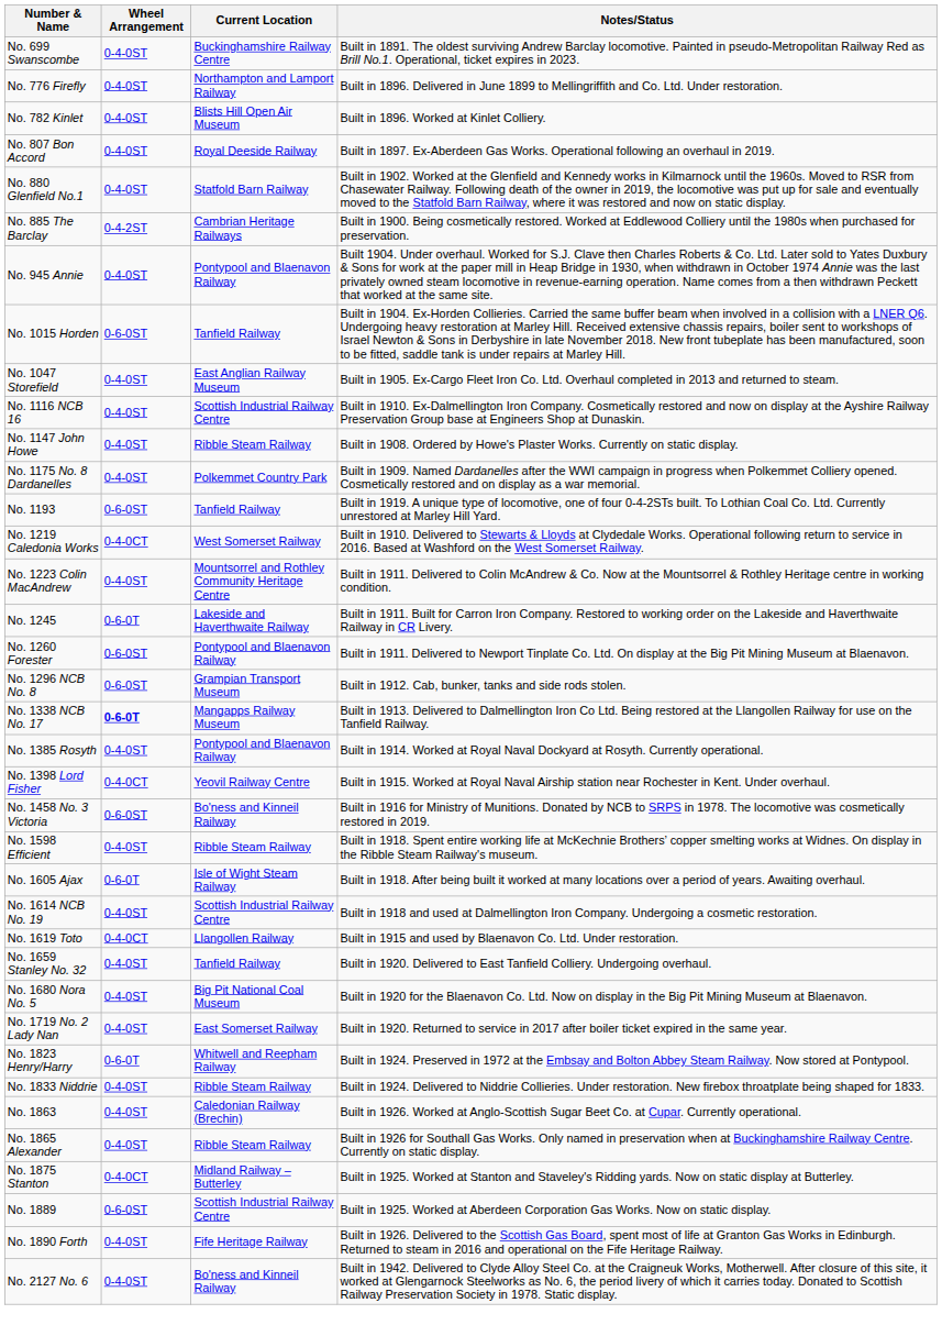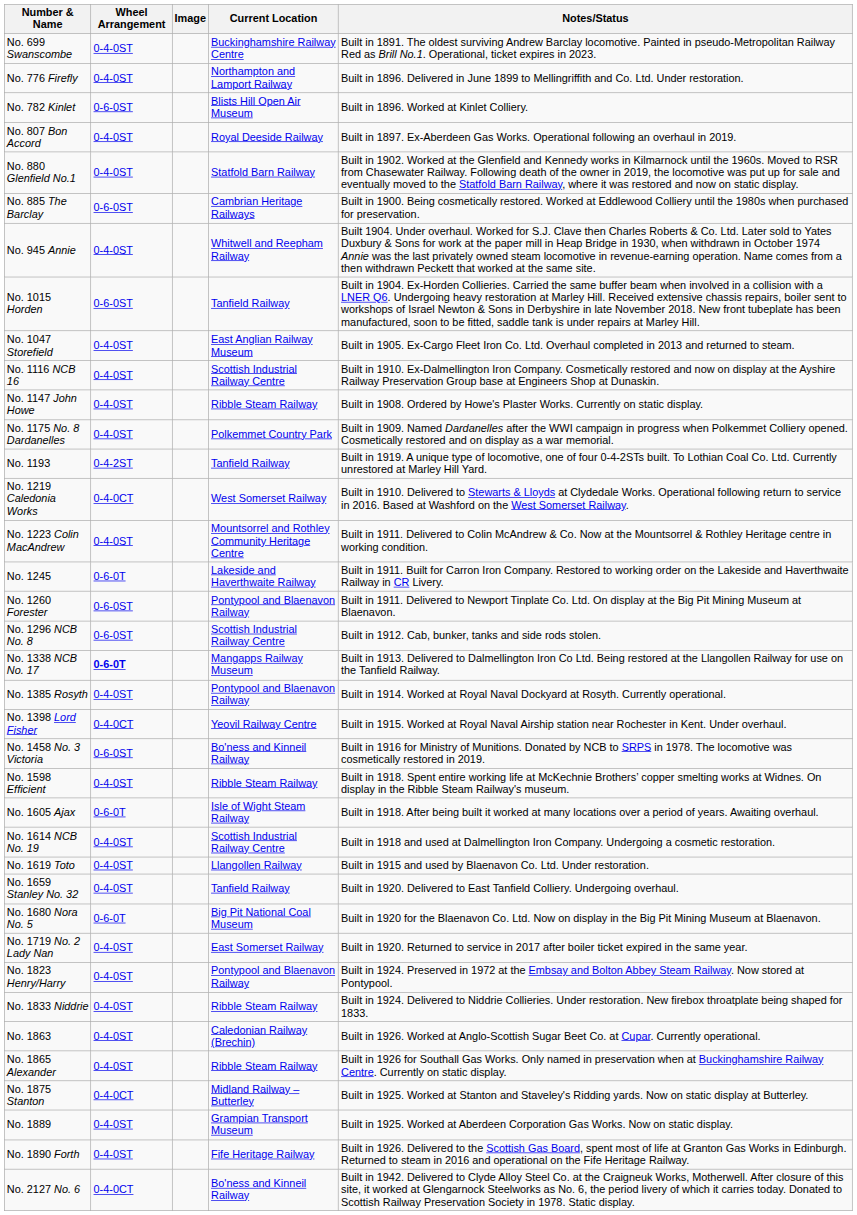 <table class="wikitable sortable">
 <tr>
 <th>Number & Name</th>
 <th>Wheel Arrangement</th>
+<th class="unsortable">Image</th>
 <th>Current Location</th>
 <th>Notes/Status</th>
 </tr>
 <tr>
 <td>No. 699 <em>Swanscombe</em></td>
 <td><a href='#'>0-4-0</a><a href='#'>ST</a></td>
+<td></td>
 <td><a href='#'>Buckinghamshire Railway Centre</a></td>
 <td>Built in 1891. The oldest surviving Andrew Barclay locomotive. Painted in pseudo-Metropolitan Railway Red as <em>Brill No.1</em>. Operational, ticket expires in 2023.</td>
 </tr>
 <tr>
 <td>No. 776 <em>Firefly</em></td>
 <td><a href='#'>0-4-0</a><a href='#'>ST</a></td>
+<td></td>
 <td><a href='#'>Northampton and Lamport Railway</a></td>
 <td>Built in 1896. Delivered in June 1899 to Mellingriffith and Co. Ltd. Under restoration.</td>
 </tr>
 <tr>
 <td>No. 782 <em>Kinlet</em></td>
-<td><a href='#'>0-4-0</a><a href='#'>ST</a></td>
+<td><a href='#'>0-6-0</a><a href='#'>ST</a></td>
+<td></td>
 <td><a href='#'>Blists Hill Open Air Museum</a></td>
 <td>Built in 1896. Worked at Kinlet Colliery.</td>
 </tr>
 <tr>
 <td>No. 807 <em>Bon Accord</em></td>
 <td><a href='#'>0-4-0</a><a href='#'>ST</a></td>
+<td></td>
 <td><a href='#'>Royal Deeside Railway</a></td>
 <td>Built in 1897. Ex-Aberdeen Gas Works. Operational following an overhaul in 2019.</td>
 </tr>
 <tr>
 <td>No. 880 <em>Glenfield No.1</em></td>
 <td><a href='#'>0-4-0</a><a href='#'>ST</a></td>
+<td></td>
 <td><a href='#'>Statfold Barn Railway</a></td>
 <td>Built in 1902. Worked at the Glenfield and Kennedy works in Kilmarnock until the 1960s. Moved to RSR from Chasewater Railway. Following death of the owner in 2019, the locomotive was put up for sale and eventually moved to the <a href='#'>Statfold Barn Railway</a>, where it was restored and now on static display.</td>
 </tr>
 <tr>
 <td>No. 885 <em>The Barclay</em></td>
-<td><a href='#'>0-4-2ST</a></td>
+<td><a href='#'>0-6-0</a><a href='#'>ST</a></td>
+<td></td>
 <td><a href='#'>Cambrian Heritage Railways</a></td>
 <td>Built in 1900. Being cosmetically restored. Worked at Eddlewood Colliery until the 1980s when purchased for preservation.</td>
 </tr>
 <tr>
 <td>No. 945 <em>Annie</em></td>
 <td><a href='#'>0-4-0</a><a href='#'>ST</a></td>
-<td><a href='#'>Pontypool and Blaenavon Railway</a></td>
+<td></td>
+<td><a href='#'>Whitwell and Reepham Railway</a></td>
 <td>Built 1904. Under overhaul. Worked for S.J. Clave then Charles Roberts & Co. Ltd. Later sold to Yates Duxbury & Sons for work at the paper mill in Heap Bridge in 1930, when withdrawn in October 1974 <em>Annie</em> was the last privately owned steam locomotive in revenue-earning operation. Name comes from a then withdrawn Peckett that worked at the same site.</td>
 </tr>
 <tr>
 <td>No. 1015 <em>Horden</em></td>
 <td><a href='#'>0-6-0</a><a href='#'>ST</a></td>
+<td></td>
 <td><a href='#'>Tanfield Railway</a></td>
 <td>Built in 1904. Ex-Horden Collieries. Carried the same buffer beam when involved in a collision with a <a href='#'>LNER Q6</a>. Undergoing heavy restoration at Marley Hill. Received extensive chassis repairs, boiler sent to workshops of Israel Newton & Sons in Derbyshire in late November 2018. New front tubeplate has been manufactured, soon to be fitted, saddle tank is under repairs at Marley Hill.</td>
 </tr>
 <tr>
 <td>No. 1047 <em>Storefield</em></td>
 <td><a href='#'>0-4-0</a><a href='#'>ST</a></td>
+<td></td>
 <td><a href='#'>East Anglian Railway Museum</a></td>
 <td>Built in 1905. Ex-Cargo Fleet Iron Co. Ltd. Overhaul completed in 2013 and returned to steam.</td>
 </tr>
 <tr>
 <td>No. 1116 <em>NCB 16</em></td>
 <td><a href='#'>0-4-0</a><a href='#'>ST</a></td>
+<td></td>
 <td><a href='#'>Scottish Industrial Railway Centre</a></td>
 <td>Built in 1910. Ex-Dalmellington Iron Company. Cosmetically restored and now on display at the Ayshire Railway Preservation Group base at Engineers Shop at Dunaskin.</td>
 </tr>
 <tr>
 <td>No. 1147 <em>John Howe</em></td>
 <td><a href='#'>0-4-0</a><a href='#'>ST</a></td>
+<td></td>
 <td><a href='#'>Ribble Steam Railway</a></td>
 <td>Built in 1908. Ordered by Howe's Plaster Works. Currently on static display.</td>
 </tr>
 <tr>
 <td>No. 1175 <em>No. 8 Dardanelles</em></td>
 <td><a href='#'>0-4-0</a><a href='#'>ST</a></td>
+<td></td>
 <td><a href='#'>Polkemmet Country Park</a></td>
 <td>Built in 1909. Named <em>Dardanelles</em> after the WWI campaign in progress when Polkemmet Colliery opened. Cosmetically restored and on display as a war memorial.</td>
 </tr>
 <tr>
 <td>No. 1193</td>
-<td><a href='#'>0-6-0</a><a href='#'>ST</a></td>
+<td><a href='#'>0-4-2ST</a></td>
+<td></td>
 <td><a href='#'>Tanfield Railway</a></td>
 <td>Built in 1919. A unique type of locomotive, one of four 0-4-2STs built. To Lothian Coal Co. Ltd. Currently unrestored at Marley Hill Yard.</td>
 </tr>
 <tr>
 <td>No. 1219 <em>Caledonia Works</em></td>
 <td><a href='#'>0-4-0</a><a href='#'>CT</a></td>
+<td></td>
 <td><a href='#'>West Somerset Railway</a></td>
 <td>Built in 1910. Delivered to <a href='#'>Stewarts & Lloyds</a> at Clydedale Works. Operational following return to service in 2016. Based at Washford on the <a href='#'>West Somerset Railway</a>.</td>
 </tr>
 <tr>
 <td>No. 1223 <em>Colin MacAndrew</em></td>
 <td><a href='#'>0-4-0</a><a href='#'>ST</a></td>
+<td></td>
 <td><a href='#'>Mountsorrel and Rothley Community Heritage Centre</a></td>
 <td>Built in 1911. Delivered to Colin McAndrew & Co. Now at the Mountsorrel & Rothley Heritage centre in working condition.</td>
 </tr>
 <tr>
 <td>No. 1245</td>
 <td><a href='#'>0-6-0T</a></td>
+<td></td>
 <td><a href='#'>Lakeside and Haverthwaite Railway</a></td>
 <td>Built in 1911. Built for Carron Iron Company. Restored to working order on the Lakeside and Haverthwaite Railway in <a href='#'>CR</a> Livery.</td>
 </tr>
 <tr>
 <td>No. 1260 <em>Forester</em></td>
 <td><a href='#'>0-6-0</a><a href='#'>ST</a></td>
+<td></td>
 <td><a href='#'>Pontypool and Blaenavon Railway</a></td>
 <td>Built in 1911. Delivered to Newport Tinplate Co. Ltd. On display at the Big Pit Mining Museum at Blaenavon.</td>
 </tr>
 <tr>
 <td>No. 1296 <em>NCB No. 8</em></td>
 <td><a href='#'>0-6-0</a><a href='#'>ST</a></td>
-<td><a href='#'>Grampian Transport Museum</a></td>
+<td></td>
+<td><a href='#'>Scottish Industrial Railway Centre</a></td>
 <td>Built in 1912. Cab, bunker, tanks and side rods stolen.</td>
 </tr>
 <tr>
 <td>No. 1338 <em>NCB No. 17</em></td>
 <td><strong><a href='#'>0-6-0T</a></strong></td>
+<td></td>
 <td><a href='#'>Mangapps Railway Museum</a></td>
 <td>Built in 1913. Delivered to Dalmellington Iron Co Ltd. Being restored at the Llangollen Railway  for use on the Tanfield Railway.</td>
 </tr>
 <tr>
 <td>No. 1385 <em>Rosyth</em></td>
 <td><a href='#'>0-4-0</a><a href='#'>ST</a></td>
+<td></td>
 <td><a href='#'>Pontypool and Blaenavon Railway</a></td>
 <td>Built in 1914. Worked at Royal Naval Dockyard at Rosyth. Currently operational.</td>
 </tr>
 <tr>
 <td>No. 1398 <em><a href='#'>Lord Fisher</a></em></td>
 <td><a href='#'>0-4-0</a><a href='#'>CT</a></td>
+<td></td>
 <td><a href='#'>Yeovil Railway Centre</a></td>
 <td>Built in 1915. Worked at Royal Naval Airship station near Rochester in Kent. Under overhaul.</td>
 </tr>
 <tr>
 <td>No. 1458 <em>No. 3 Victoria</em></td>
 <td><a href='#'>0-6-0</a><a href='#'>ST</a></td>
+<td></td>
 <td><a href='#'>Bo'ness and Kinneil Railway</a></td>
 <td>Built in 1916 for Ministry of Munitions. Donated by NCB to <a href='#'>SRPS</a> in 1978. The locomotive was cosmetically restored in 2019.</td>
 </tr>
 <tr>
 <td>No. 1598 <em>Efficient</em></td>
 <td><a href='#'>0-4-0ST</a></td>
+<td></td>
 <td><a href='#'>Ribble Steam Railway</a></td>
 <td>Built in 1918. Spent entire working life at McKechnie Brothers’ copper smelting works at Widnes. On display in the Ribble Steam Railway's museum.</td>
 </tr>
 <tr>
 <td>No. 1605 <em>Ajax</em></td>
 <td><a href='#'>0-6-0T</a></td>
+<td></td>
 <td><a href='#'>Isle of Wight Steam Railway</a></td>
 <td>Built in 1918. After being built it worked at many locations over a period of years. Awaiting overhaul.</td>
 </tr>
 <tr>
 <td>No. 1614 <em>NCB No. 19</em></td>
 <td><a href='#'>0-4-0</a><a href='#'>ST</a></td>
+<td></td>
 <td><a href='#'>Scottish Industrial Railway Centre</a></td>
 <td>Built in 1918 and used at Dalmellington Iron Company. Undergoing a cosmetic restoration.</td>
 </tr>
 <tr>
 <td>No. 1619 <em>Toto</em></td>
-<td><a href='#'>0-4-0</a><a href='#'>CT</a></td>
+<td><a href='#'>0-4-0ST</a></td>
+<td></td>
 <td><a href='#'>Llangollen Railway</a></td>
 <td>Built in 1915 and used by Blaenavon Co. Ltd. Under restoration.</td>
 </tr>
 <tr>
 <td>No. 1659 <em>Stanley No. 32</em></td>
 <td><a href='#'>0-4-0</a><a href='#'>ST</a></td>
+<td></td>
 <td><a href='#'>Tanfield Railway</a></td>
 <td>Built in 1920. Delivered to East Tanfield Colliery. Undergoing overhaul.</td>
 </tr>
 <tr>
 <td>No. 1680 <em>Nora No. 5</em></td>
-<td><a href='#'>0-4-0</a><a href='#'>ST</a></td>
+<td><a href='#'>0-6-0T</a></td>
+<td></td>
 <td><a href='#'>Big Pit National Coal Museum</a></td>
 <td>Built in 1920 for the Blaenavon Co. Ltd. Now on display in the Big Pit Mining Museum at Blaenavon.</td>
 </tr>
 <tr>
 <td>No. 1719 <em>No. 2 Lady Nan</em></td>
 <td><a href='#'>0-4-0</a><a href='#'>ST</a></td>
+<td></td>
 <td><a href='#'>East Somerset Railway</a></td>
 <td>Built in 1920. Returned to service in 2017 after boiler ticket expired in the same year.</td>
 </tr>
 <tr>
 <td>No. 1823 <em>Henry/Harry</em></td>
-<td><a href='#'>0-6-0T</a></td>
-<td><a href='#'>Whitwell and Reepham Railway</a></td>
+<td><a href='#'>0-4-0</a><a href='#'>ST</a></td>
+<td></td>
+<td><a href='#'>Pontypool and Blaenavon Railway</a></td>
 <td>Built in 1924. Preserved in 1972 at the <a href='#'>Embsay and Bolton Abbey Steam Railway</a>. Now stored at Pontypool.</td>
 </tr>
 <tr>
 <td>No. 1833 <em>Niddrie</em></td>
 <td><a href='#'>0-4-0</a><a href='#'>ST</a></td>
+<td></td>
 <td><a href='#'>Ribble Steam Railway</a></td>
 <td>Built in 1924. Delivered to Niddrie Collieries. Under restoration. New firebox throatplate being shaped for 1833.</td>
 </tr>
 <tr>
 <td>No. 1863</td>
 <td><a href='#'>0-4-0</a><a href='#'>ST</a></td>
+<td></td>
 <td><a href='#'>Caledonian Railway (Brechin)</a></td>
 <td>Built in 1926. Worked at Anglo-Scottish Sugar Beet Co. at <a href='#'>Cupar</a>. Currently operational.</td>
 </tr>
 <tr>
 <td>No. 1865 <em>Alexander</em></td>
 <td><a href='#'>0-4-0</a><a href='#'>ST</a></td>
+<td></td>
 <td><a href='#'>Ribble Steam Railway</a></td>
 <td>Built in 1926 for Southall Gas Works. Only named in preservation when at <a href='#'>Buckinghamshire Railway Centre</a>. Currently on static display.</td>
 </tr>
 <tr>
 <td>No. 1875 <em>Stanton</em></td>
 <td><a href='#'>0-4-0</a><a href='#'>CT</a></td>
+<td></td>
 <td><a href='#'>Midland Railway – Butterley</a></td>
 <td>Built in 1925. Worked at Stanton and Staveley's Ridding yards. Now on static display at Butterley.</td>
 </tr>
 <tr>
 <td>No. 1889</td>
-<td><a href='#'>0-6-0</a><a href='#'>ST</a></td>
-<td><a href='#'>Scottish Industrial Railway Centre</a></td>
+<td><a href='#'>0-4-0</a><a href='#'>ST</a></td>
+<td></td>
+<td><a href='#'>Grampian Transport Museum</a></td>
 <td>Built in 1925. Worked at Aberdeen Corporation Gas Works. Now on static display.</td>
 </tr>
 <tr>
 <td>No. 1890 <em>Forth</em></td>
 <td><a href='#'>0-4-0</a><a href='#'>ST</a></td>
+<td></td>
 <td><a href='#'>Fife Heritage Railway</a></td>
 <td>Built in 1926. Delivered to the <a href='#'>Scottish Gas Board</a>, spent most of life at Granton Gas Works in Edinburgh. Returned to steam in 2016 and operational on the Fife Heritage Railway.</td>
 </tr>
 <tr>
 <td>No. 2127 <em>No. 6</em></td>
-<td><a href='#'>0-4-0ST</a></td>
+<td><a href='#'>0-4-0</a><a href='#'>CT</a></td>
+<td></td>
 <td><a href='#'>Bo'ness and Kinneil Railway</a></td>
 <td>Built in 1942. Delivered to Clyde Alloy Steel Co. at the Craigneuk Works, Motherwell. After closure of this site, it worked at Glengarnock Steelworks as No. 6, the period livery of which it carries today. Donated to Scottish Railway Preservation Society in 1978. Static display.</td>
 </tr>
 </table>
